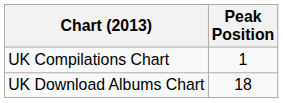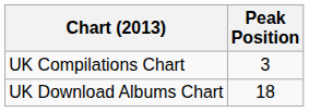 <table class="wikitable">
 <tr>
 <th>Chart (2013)</th>
 <th>Peak<br>Position</th>
 </tr>
 <tr>
 <td>UK Compilations Chart</td>
-<td align="center">1</td>
+<td align="center">3</td>
 </tr>
 <tr>
 <td>UK Download Albums Chart</td>
 <td align="center">18</td>
 </tr>
 </table>
